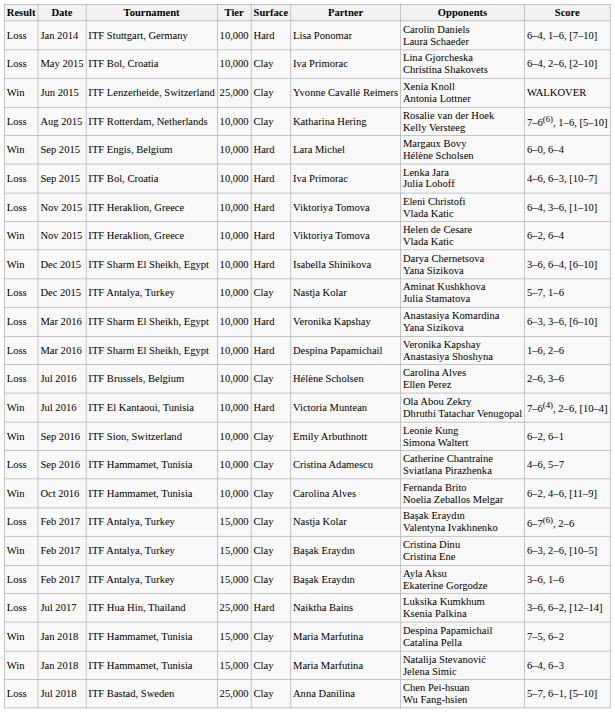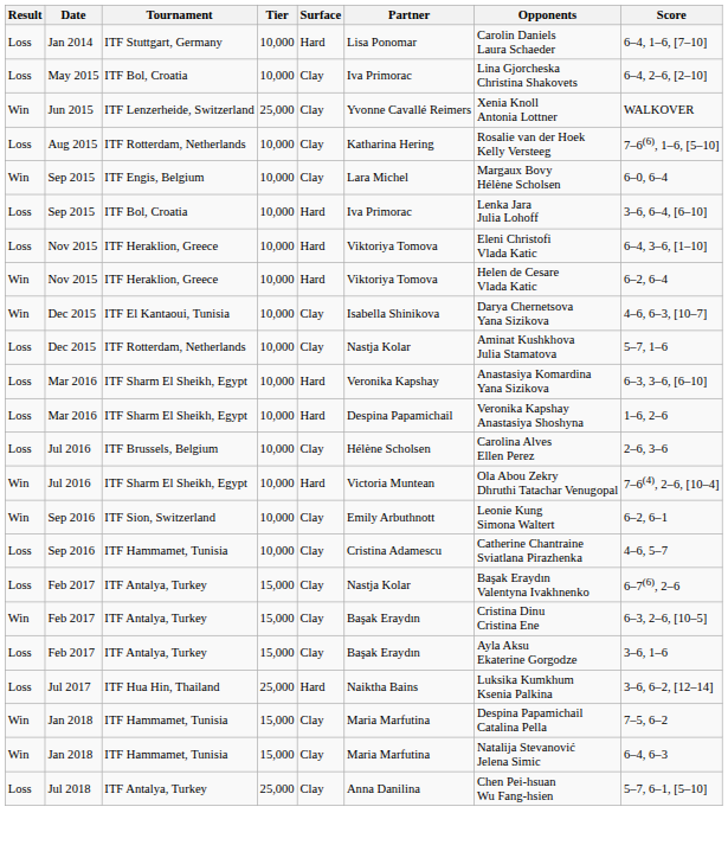 <table class="wikitable sortable">
 <tr>
 <th>Result</th>
 <th>Date</th>
 <th>Tournament</th>
 <th>Tier</th>
 <th>Surface</th>
 <th>Partner</th>
 <th>Opponents</th>
 <th class="unsortable">Score</th>
 </tr>
 <tr>
 <td>Loss</td>
 <td>Jan 2014</td>
 <td>ITF Stuttgart, Germany</td>
 <td>10,000</td>
 <td>Hard</td>
 <td>Lisa Ponomar</td>
 <td>Carolin Daniels<br>Laura Schaeder</td>
 <td>6–4, 1–6, [7–10]</td>
 </tr>
 <tr>
 <td>Loss</td>
 <td>May 2015</td>
 <td>ITF Bol, Croatia</td>
 <td>10,000</td>
 <td>Clay</td>
 <td>Iva Primorac</td>
 <td>Lina Gjorcheska<br>Christina Shakovets</td>
 <td>6–4, 2–6, [2–10]</td>
 </tr>
 <tr>
 <td>Win</td>
 <td>Jun 2015</td>
 <td>ITF Lenzerheide, Switzerland</td>
 <td>25,000</td>
 <td>Clay</td>
 <td>Yvonne Cavallé Reimers</td>
 <td>Xenia Knoll<br>Antonia Lottner</td>
 <td>WALKOVER</td>
 </tr>
 <tr>
 <td>Loss</td>
 <td>Aug 2015</td>
 <td>ITF Rotterdam, Netherlands</td>
 <td>10,000</td>
 <td>Clay</td>
 <td>Katharina Hering</td>
 <td>Rosalie van der Hoek<br>Kelly Versteeg</td>
 <td>7–6<sup>(6)</sup>, 1–6, [5–10]</td>
 </tr>
 <tr>
 <td>Win</td>
 <td>Sep 2015</td>
 <td>ITF Engis, Belgium</td>
 <td>10,000</td>
-<td>Hard</td>
+<td>Clay</td>
 <td>Lara Michel</td>
 <td>Margaux Bovy<br>Hélène Scholsen</td>
 <td>6–0, 6–4</td>
 </tr>
 <tr>
 <td>Loss</td>
 <td>Sep 2015</td>
 <td>ITF Bol, Croatia</td>
 <td>10,000</td>
 <td>Hard</td>
 <td>Iva Primorac</td>
 <td>Lenka Jara<br>Julia Lohoff</td>
-<td>4–6, 6–3, [10–7]</td>
+<td>3–6, 6–4, [6–10]</td>
 </tr>
 <tr>
 <td>Loss</td>
 <td>Nov 2015</td>
 <td>ITF Heraklion, Greece</td>
 <td>10,000</td>
 <td>Hard</td>
 <td>Viktoriya Tomova</td>
 <td>Eleni Christofi<br>Vlada Katic</td>
 <td>6–4, 3–6, [1–10]</td>
 </tr>
 <tr>
 <td>Win</td>
 <td>Nov 2015</td>
 <td>ITF Heraklion, Greece</td>
 <td>10,000</td>
 <td>Hard</td>
 <td>Viktoriya Tomova</td>
 <td>Helen de Cesare<br>Vlada Katic</td>
 <td>6–2, 6–4</td>
 </tr>
 <tr>
 <td>Win</td>
 <td>Dec 2015</td>
-<td>ITF Sharm El Sheikh, Egypt</td>
+<td>ITF El Kantaoui, Tunisia</td>
 <td>10,000</td>
-<td>Hard</td>
+<td>Clay</td>
 <td>Isabella Shinikova</td>
 <td>Darya Chernetsova<br>Yana Sizikova</td>
-<td>3–6, 6–4, [6–10]</td>
+<td>4–6, 6–3, [10–7]</td>
 </tr>
 <tr>
 <td>Loss</td>
 <td>Dec 2015</td>
-<td>ITF Antalya, Turkey</td>
+<td>ITF Rotterdam, Netherlands</td>
 <td>10,000</td>
 <td>Clay</td>
 <td>Nastja Kolar</td>
 <td>Aminat Kushkhova<br>Julia Stamatova</td>
 <td>5–7, 1–6</td>
 </tr>
 <tr>
 <td>Loss</td>
 <td>Mar 2016</td>
 <td>ITF Sharm El Sheikh, Egypt</td>
 <td>10,000</td>
 <td>Hard</td>
 <td>Veronika Kapshay</td>
 <td>Anastasiya Komardina<br>Yana Sizikova</td>
 <td>6–3, 3–6, [6–10]</td>
 </tr>
 <tr>
 <td>Loss</td>
 <td>Mar 2016</td>
 <td>ITF Sharm El Sheikh, Egypt</td>
 <td>10,000</td>
 <td>Hard</td>
 <td>Despina Papamichail</td>
 <td>Veronika Kapshay<br>Anastasiya Shoshyna</td>
 <td>1–6, 2–6</td>
 </tr>
 <tr>
 <td>Loss</td>
 <td>Jul 2016</td>
 <td>ITF Brussels, Belgium</td>
 <td>10,000</td>
 <td>Clay</td>
 <td>Hélène Scholsen</td>
 <td>Carolina Alves<br>Ellen Perez</td>
 <td>2–6, 3–6</td>
 </tr>
 <tr>
 <td>Win</td>
 <td>Jul 2016</td>
-<td>ITF El Kantaoui, Tunisia</td>
+<td>ITF Sharm El Sheikh, Egypt</td>
 <td>10,000</td>
 <td>Hard</td>
 <td>Victoria Muntean</td>
 <td>Ola Abou Zekry<br>Dhruthi Tatachar Venugopal</td>
 <td>7–6<sup>(4)</sup>, 2–6, [10–4]</td>
 </tr>
 <tr>
 <td>Win</td>
 <td>Sep 2016</td>
 <td>ITF Sion, Switzerland</td>
 <td>10,000</td>
 <td>Clay</td>
 <td>Emily Arbuthnott</td>
 <td>Leonie Kung<br>Simona Waltert</td>
 <td>6–2, 6–1</td>
 </tr>
 <tr>
 <td>Loss</td>
 <td>Sep 2016</td>
 <td>ITF Hammamet, Tunisia</td>
 <td>10,000</td>
 <td>Clay</td>
 <td>Cristina Adamescu</td>
 <td>Catherine Chantraine<br>Sviatlana Pirazhenka</td>
 <td>4–6, 5–7</td>
-</tr>
-<tr>
-<td>Win</td>
-<td>Oct 2016</td>
-<td>ITF Hammamet, Tunisia</td>
-<td>10,000</td>
-<td>Clay</td>
-<td>Carolina Alves</td>
-<td>Fernanda Brito<br>Noelia Zeballos Melgar</td>
-<td>6–2, 4–6, [11–9]</td>
 </tr>
 <tr>
 <td>Loss</td>
 <td>Feb 2017</td>
 <td>ITF Antalya, Turkey</td>
 <td>15,000</td>
 <td>Clay</td>
 <td>Nastja Kolar</td>
 <td>Başak Eraydın<br>Valentyna Ivakhnenko</td>
 <td>6–7<sup>(6)</sup>, 2–6</td>
 </tr>
 <tr>
 <td>Win</td>
 <td>Feb 2017</td>
 <td>ITF Antalya, Turkey</td>
 <td>15,000</td>
 <td>Clay</td>
 <td>Başak Eraydın</td>
 <td>Cristina Dinu<br>Cristina Ene</td>
 <td>6–3, 2–6, [10–5]</td>
 </tr>
 <tr>
 <td>Loss</td>
 <td>Feb 2017</td>
 <td>ITF Antalya, Turkey</td>
 <td>15,000</td>
 <td>Clay</td>
 <td>Başak Eraydın</td>
 <td>Ayla Aksu<br>Ekaterine Gorgodze</td>
 <td>3–6, 1–6</td>
 </tr>
 <tr>
 <td>Loss</td>
 <td>Jul 2017</td>
 <td>ITF Hua Hin, Thailand</td>
 <td>25,000</td>
 <td>Hard</td>
 <td>Naiktha Bains</td>
 <td>Luksika Kumkhum<br>Ksenia Palkina</td>
 <td>3–6, 6–2, [12–14]</td>
 </tr>
 <tr>
 <td>Win</td>
 <td>Jan 2018</td>
 <td>ITF Hammamet, Tunisia</td>
 <td>15,000</td>
 <td>Clay</td>
 <td>Maria Marfutina</td>
 <td>Despina Papamichail<br>Catalina Pella</td>
 <td>7–5, 6–2</td>
 </tr>
 <tr>
 <td>Win</td>
 <td>Jan 2018</td>
 <td>ITF Hammamet, Tunisia</td>
 <td>15,000</td>
 <td>Clay</td>
 <td>Maria Marfutina</td>
 <td>Natalija Stevanović<br>Jelena Simic</td>
 <td>6–4, 6–3</td>
 </tr>
 <tr>
 <td>Loss</td>
 <td>Jul 2018</td>
-<td>ITF Bastad, Sweden</td>
+<td>ITF Antalya, Turkey</td>
 <td>25,000</td>
 <td>Clay</td>
 <td>Anna Danilina</td>
 <td>Chen Pei-hsuan<br>Wu Fang-hsien</td>
 <td>5–7, 6–1, [5–10]</td>
 </tr>
 </table>
